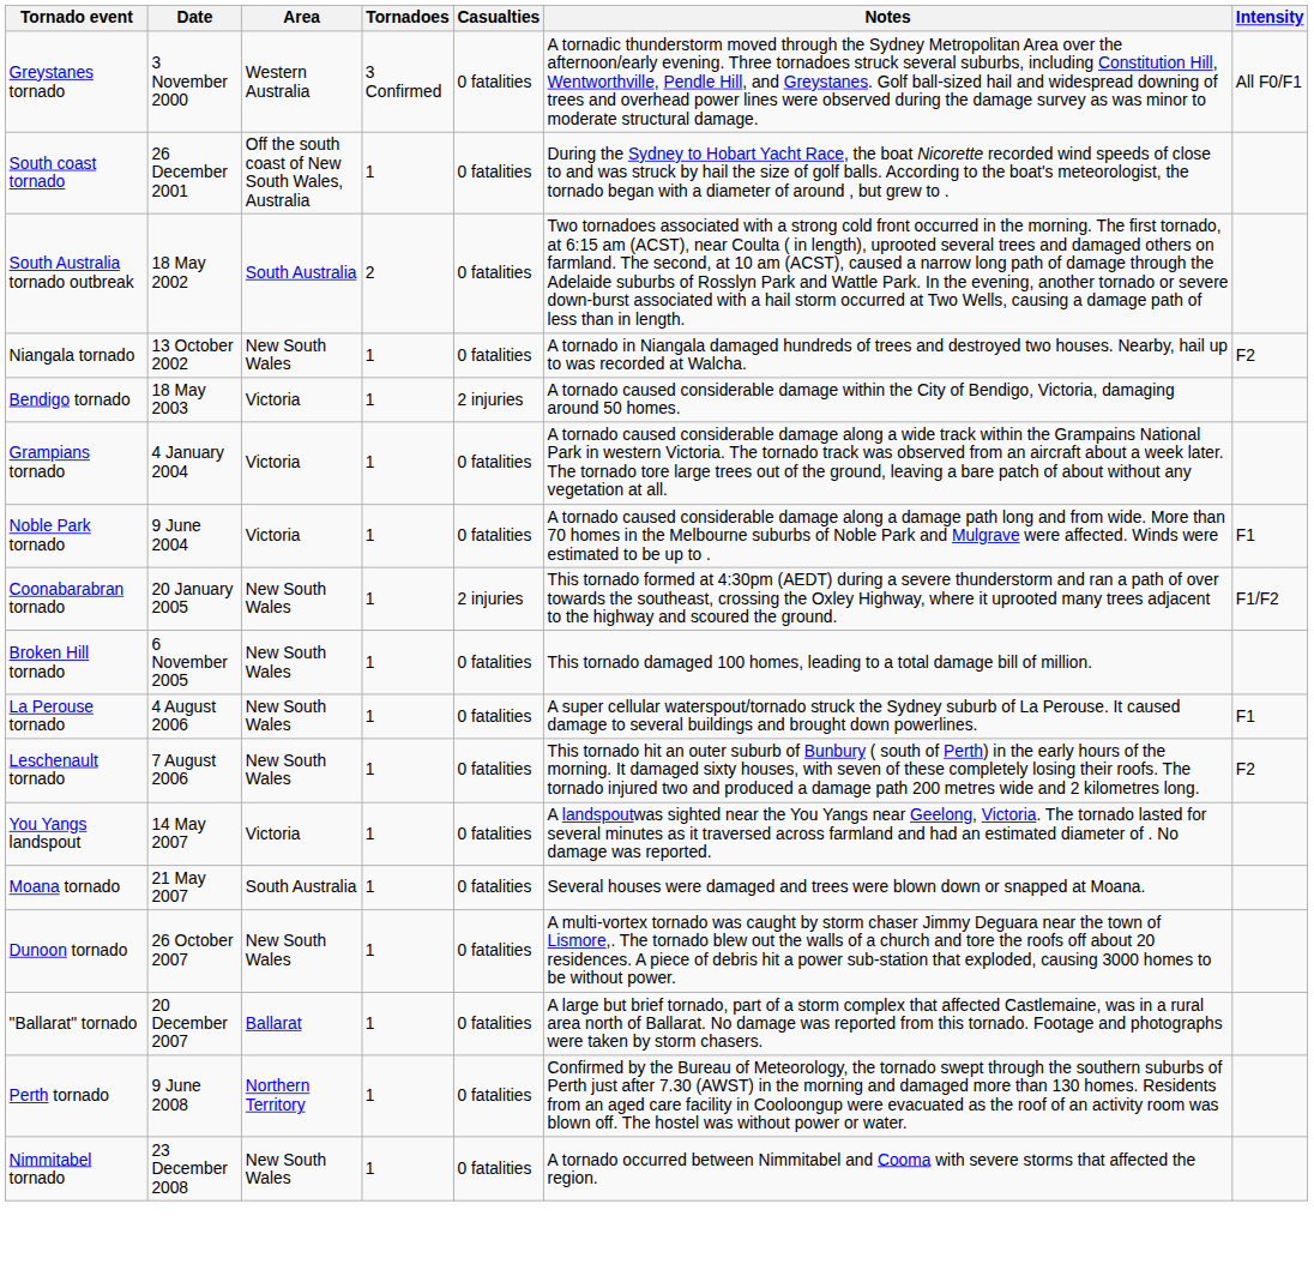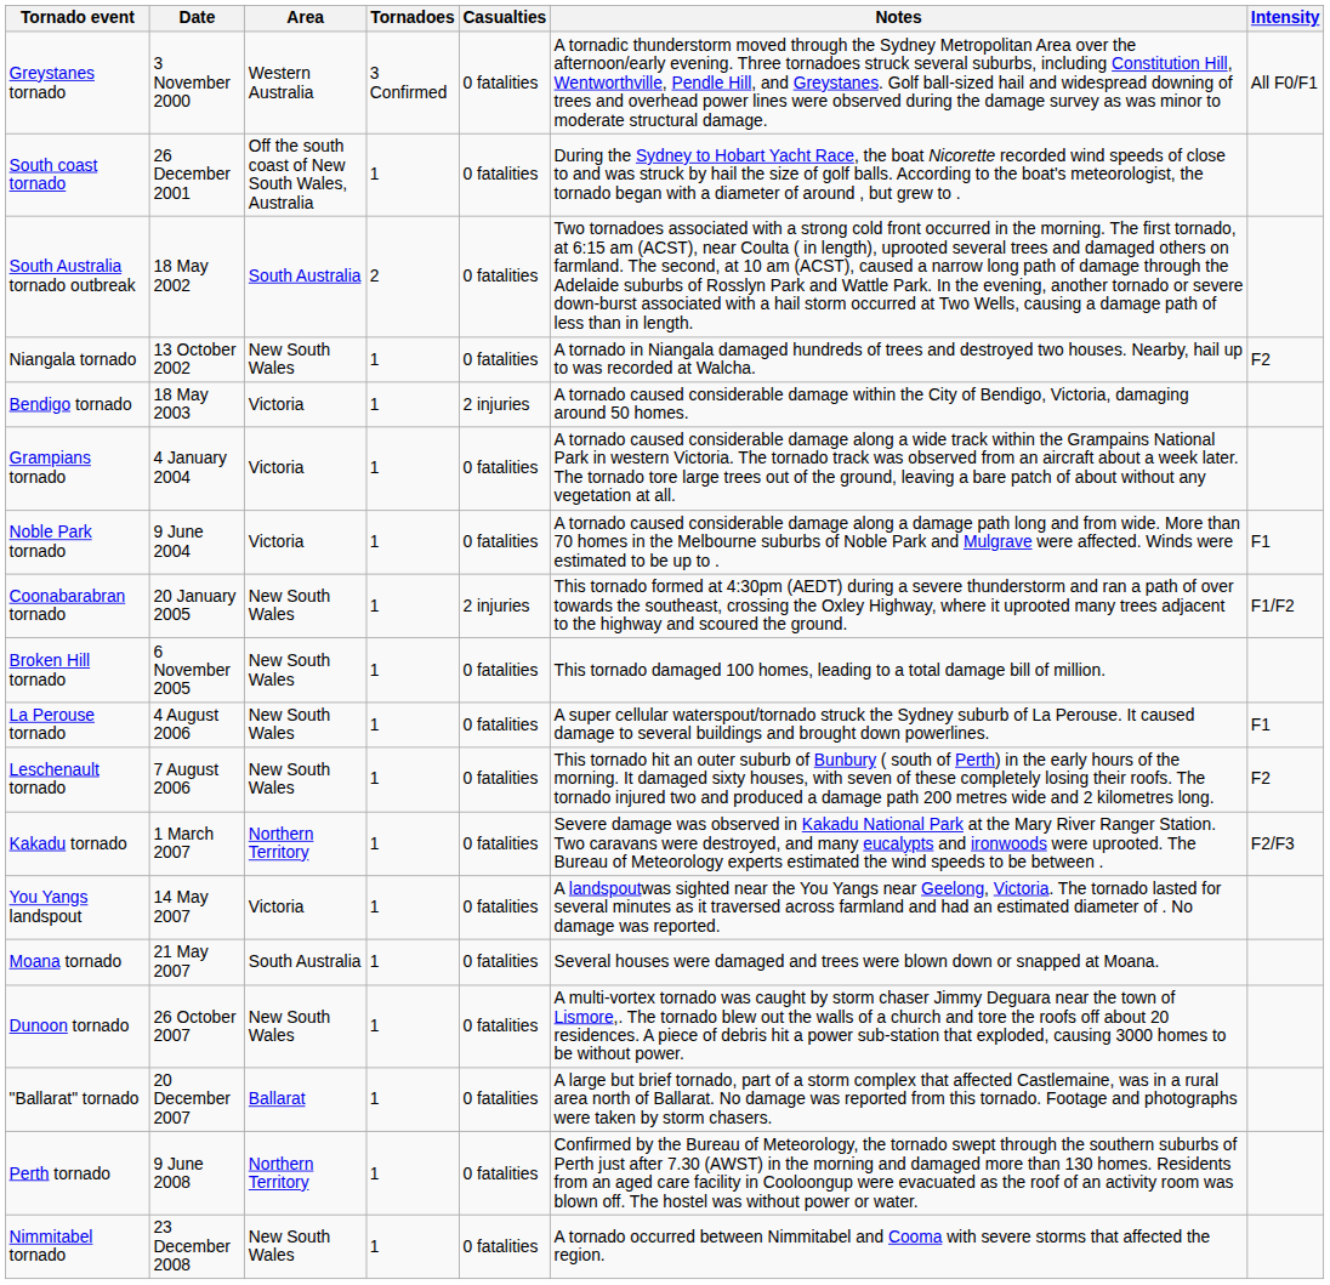 <table class="wikitable collapsible sortable" style="width:100%;">
 <tr>
 <th scope="col">Tornado event</th>
 <th scope="col">Date</th>
 <th scope="col">Area</th>
 <th scope="col">Tornadoes</th>
 <th scope="col">Casualties</th>
 <th scope="col" class="unsortable">Notes</th>
 <th scope="col"><a href='#'>Intensity</a></th>
 </tr>
 <tr>
 <td><a href='#'>Greystanes</a> tornado</td>
 <td>3 November 2000</td>
 <td>Western Australia</td>
 <td>3 Confirmed</td>
 <td>0 fatalities</td>
 <td>A tornadic thunderstorm moved through the Sydney Metropolitan Area over the afternoon/early evening. Three tornadoes struck several suburbs, including <a href='#'>Constitution Hill</a>, <a href='#'>Wentworthville</a>, <a href='#'>Pendle Hill</a>, and <a href='#'>Greystanes</a>. Golf ball-sized hail and widespread downing of trees and overhead power lines were observed during the damage survey as was minor to moderate structural damage.</td>
 <td>All F0/F1</td>
 </tr>
 <tr>
 <td><a href='#'>South coast tornado</a></td>
 <td>26 December 2001</td>
 <td>Off the south coast of New South Wales, Australia</td>
 <td>1</td>
 <td>0 fatalities</td>
 <td>During the <a href='#'>Sydney to Hobart Yacht Race</a>, the boat <em>Nicorette</em> recorded wind speeds of close to  and was struck by hail the size of golf balls. According to the boat's meteorologist, the tornado began with a diameter of around , but grew to .</td>
 <td></td>
 </tr>
 <tr>
 <td><a href='#'>South Australia</a> tornado outbreak</td>
 <td>18 May 2002</td>
 <td><a href='#'>South Australia</a></td>
 <td>2</td>
 <td>0 fatalities</td>
 <td>Two tornadoes associated with a strong cold front occurred in the morning. The first tornado, at 6:15 am (ACST), near Coulta ( in length), uprooted several trees and damaged others on farmland. The second, at 10 am (ACST), caused a narrow  long path of damage through the Adelaide suburbs of Rosslyn Park and Wattle Park. In the evening, another tornado or severe down-burst associated with a hail storm occurred at Two Wells, causing a damage path of less than  in length.</td>
 <td></td>
 </tr>
 <tr>
 <td>Niangala tornado</td>
 <td>13 October 2002</td>
 <td>New South Wales</td>
 <td>1</td>
 <td>0 fatalities</td>
 <td>A tornado in Niangala damaged hundreds of trees and destroyed two houses. Nearby, hail up to  was recorded at Walcha.</td>
 <td>F2</td>
 </tr>
 <tr>
 <td><a href='#'>Bendigo</a> tornado</td>
 <td>18 May 2003</td>
 <td>Victoria</td>
 <td>1</td>
 <td>2 injuries</td>
 <td>A tornado caused considerable damage within the City of Bendigo, Victoria, damaging around 50 homes.</td>
 <td></td>
 </tr>
 <tr>
 <td><a href='#'>Grampians</a> tornado</td>
 <td>4 January 2004</td>
 <td>Victoria</td>
 <td>1</td>
 <td>0 fatalities</td>
 <td>A tornado caused considerable damage along a wide track within the Grampains National Park in western Victoria. The tornado track was observed from an aircraft about a week later. The tornado tore large trees out of the ground, leaving a bare patch of about  without any vegetation at all.</td>
 <td></td>
 </tr>
 <tr>
 <td><a href='#'>Noble Park</a> tornado</td>
 <td>9 June 2004</td>
 <td>Victoria</td>
 <td>1</td>
 <td>0 fatalities</td>
 <td>A tornado caused considerable damage along a damage path  long and from  wide. More than 70 homes in the Melbourne suburbs of Noble Park and <a href='#'>Mulgrave</a> were affected. Winds were estimated to be up to .</td>
 <td>F1</td>
 </tr>
 <tr>
 <td><a href='#'>Coonabarabran</a> tornado</td>
 <td>20 January 2005</td>
 <td>New South Wales</td>
 <td>1</td>
 <td>2 injuries</td>
 <td>This tornado formed at 4:30pm (AEDT) during a severe thunderstorm and ran a path of over  towards the southeast, crossing the Oxley Highway, where it uprooted many trees adjacent to the highway and scoured the ground.</td>
 <td>F1/F2</td>
 </tr>
 <tr Bicton tornado. 16 May 2005 Western Australia. [Widespread and severe damage occurred south of the Swan River around Bicton and Attadale, just inland from Fremantle. A possible tornado ripped roofs of six buildings at Bicton Primary School causing damage estimated at $6m. The music room was ripped from its foundations and moved 2m, while two demountable classrooms were completely demolished. School furniture was carried up to 50m by the winds. A nearby house was demolished and several others lost roofs. The wind was strong enough to blow in car windows. The Bicton school was closed, as were damaged schools in nearby Shelley. Credit: Australian Weather News]>
 <td><a href='#'>Broken Hill</a> tornado</td>
 <td>6 November 2005</td>
 <td>New South Wales</td>
 <td>1</td>
 <td>0 fatalities</td>
 <td>This tornado damaged 100 homes, leading to a total damage bill of  million.</td>
 <td></td>
 </tr>
 <tr>
 <td><a href='#'>La Perouse</a> tornado</td>
 <td>4 August 2006</td>
 <td>New South Wales</td>
 <td>1</td>
 <td>0 fatalities</td>
 <td>A super cellular waterspout/tornado struck the Sydney suburb of La Perouse. It caused damage to several buildings and brought down powerlines.</td>
 <td>F1</td>
 </tr>
 <tr>
 <td><a href='#'>Leschenault</a> tornado</td>
 <td>7 August 2006</td>
 <td>New South Wales</td>
 <td>1</td>
 <td>0 fatalities</td>
 <td>This tornado hit an outer suburb of <a href='#'>Bunbury</a> ( south of <a href='#'>Perth</a>) in the early hours of the morning. It damaged sixty houses, with seven of these completely losing their roofs. The tornado injured two and produced a damage path 200 metres wide and 2 kilometres long.</td>
 <td>F2</td>
 </tr>
 <tr>
+<td><a href='#'>Kakadu</a> tornado</td>
+<td>1 March 2007</td>
+<td><a href='#'>Northern Territory</a></td>
+<td>1</td>
+<td>0 fatalities</td>
+<td>Severe damage was observed in <a href='#'>Kakadu National Park</a> at the Mary River Ranger Station. Two caravans were destroyed, and many <a href='#'>eucalypts</a> and <a href='#'>ironwoods</a> were uprooted. The Bureau of Meteorology experts estimated the wind speeds to be between .</td>
+<td>F2/F3</td>
+</tr>
+<tr>
 <td><a href='#'>You Yangs</a> landspout</td>
 <td>14 May 2007</td>
 <td>Victoria</td>
 <td>1</td>
 <td>0 fatalities</td>
 <td>A <a href='#'>landspout</a>was sighted near the You Yangs near <a href='#'>Geelong</a>, <a href='#'>Victoria</a>. The tornado lasted for several minutes as it traversed across farmland and had an estimated diameter of . No damage was reported.</td>
 <td></td>
 </tr>
 <tr>
 <td><a href='#'>Moana</a> tornado</td>
 <td>21 May 2007</td>
 <td>South Australia</td>
 <td>1</td>
 <td>0 fatalities</td>
 <td>Several houses were damaged and trees were blown down or snapped at Moana.</td>
 <td></td>
 </tr>
 <tr>
 <td><a href='#'>Dunoon</a> tornado</td>
 <td>26 October 2007</td>
 <td>New South Wales</td>
 <td>1</td>
 <td>0 fatalities</td>
 <td>A multi-vortex tornado was caught by storm chaser Jimmy Deguara near the town of <a href='#'>Lismore</a>,. The tornado blew out the walls of a church and tore the roofs off about 20 residences. A piece of debris hit a power sub-station that exploded, causing 3000 homes to be without power.</td>
 <td></td>
 </tr>
 <tr>
 <td>"Ballarat" tornado</td>
 <td>20 December 2007</td>
 <td><a href='#'>Ballarat</a></td>
 <td>1</td>
 <td>0 fatalities</td>
 <td>A large but brief tornado, part of a storm complex that affected Castlemaine, was in a rural area north of Ballarat. No damage was reported from this tornado. Footage and photographs were taken by storm chasers.</td>
 <td></td>
 </tr>
 <tr>
 <td><a href='#'>Perth</a> tornado</td>
 <td>9 June 2008</td>
 <td><a href='#'>Northern Territory</a></td>
 <td>1</td>
 <td>0 fatalities</td>
 <td>Confirmed by the Bureau of Meteorology, the tornado swept through the southern suburbs of Perth just after 7.30 (AWST) in the morning and damaged more than 130 homes. Residents from an aged care facility in Cooloongup were evacuated as the roof of an activity room was blown off. The hostel was without power or water.</td>
 <td></td>
 </tr>
 <tr>
 <td><a href='#'>Nimmitabel</a> tornado</td>
 <td>23 December 2008</td>
 <td>New South Wales</td>
 <td>1</td>
 <td>0 fatalities</td>
 <td>A tornado occurred between Nimmitabel and <a href='#'>Cooma</a> with severe storms that affected the region.</td>
 </tr>
 </table>
